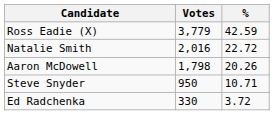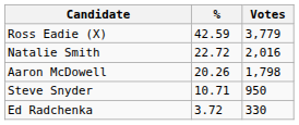 <table class="wikitable">
 <tr>
 <th bgcolor="#DDDDFF" width="200px">Candidate</th>
+<th bgcolor="#DDDDFF" width="50px">%</th>
 <th bgcolor="#DDDDFF" width="50px">Votes</th>
-<th bgcolor="#DDDDFF" width="50px">%</th>
 </tr>
 <tr>
 <td>Ross Eadie (X)</td>
+<td>42.59</td>
 <td>3,779</td>
-<td>42.59</td>
 </tr>
 <tr>
 <td>Natalie Smith</td>
+<td>22.72</td>
 <td>2,016</td>
-<td>22.72</td>
 </tr>
 <tr>
 <td>Aaron McDowell</td>
+<td>20.26</td>
 <td>1,798</td>
-<td>20.26</td>
 </tr>
 <tr>
 <td>Steve Snyder</td>
+<td>10.71</td>
 <td>950</td>
-<td>10.71</td>
 </tr>
 <tr>
 <td>Ed Radchenka</td>
+<td>3.72</td>
 <td>330</td>
-<td>3.72</td>
 </tr>
 </table>
